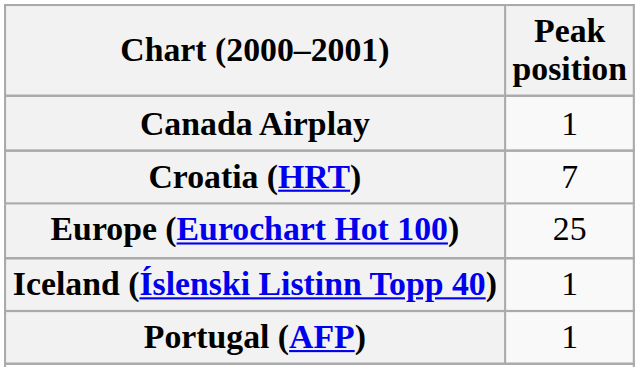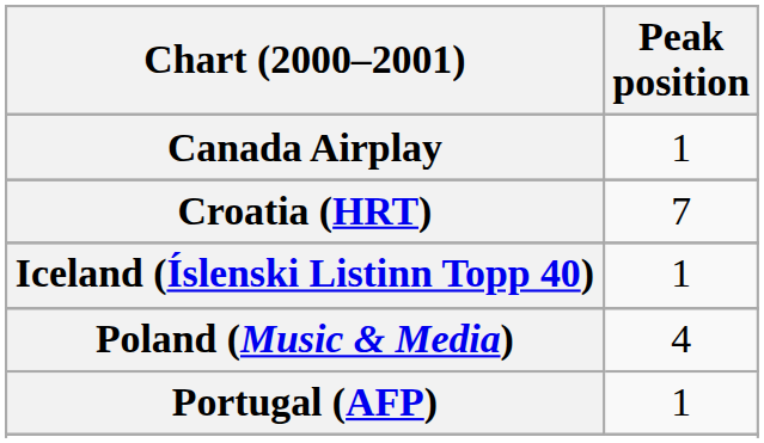 <table class="wikitable sortable plainrowheaders" style="text-align:center">
 <tr>
 <th>Chart (2000–2001)</th>
 <th>Peak<br>position</th>
 </tr>
 <tr>
 </tr>
 <tr>
 </tr>
 <tr>
 </tr>
 <tr>
 </tr>
 <tr>
 <th scope="row">Canada Airplay</th>
 <td>1</td>
 </tr>
 <tr>
 </tr>
 <tr>
 <th scope="row">Croatia (<a href='#'>HRT</a>)</th>
 <td>7</td>
 </tr>
 <tr>
-<th scope="row">Europe (<a href='#'>Eurochart Hot 100</a>)</th>
-<td>25</td>
-</tr>
-<tr>
 </tr>
 <tr>
 </tr>
 <tr>
 </tr>
 <tr>
 <th scope="row">Iceland (<a href='#'>Íslenski Listinn Topp 40</a>)</th>
 <td>1</td>
 </tr>
 <tr>
 </tr>
 <tr>
 </tr>
 <tr>
 </tr>
 <tr>
+</tr>
+<tr>
+<th scope="row">Poland (<em><a href='#'>Music & Media</a></em>)</th>
+<td>4</td>
 </tr>
 <tr>
 <th scope="row">Portugal (<a href='#'>AFP</a>)</th>
 <td>1</td>
 </tr>
 <tr>
 </tr>
 <tr>
 </tr>
 <tr>
 </tr>
 <tr>
 </tr>
 <tr>
 </tr>
 <tr>
 </tr>
 <tr>
 </tr>
 <tr>
 </tr>
 <tr>
 </tr>
 </table>
